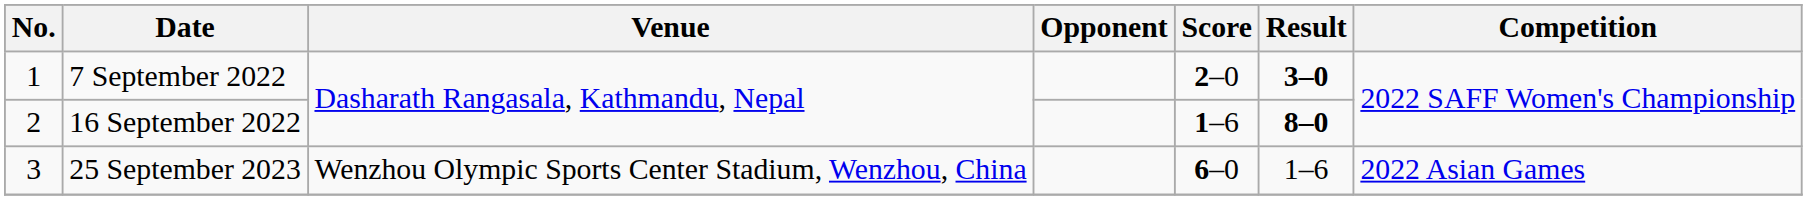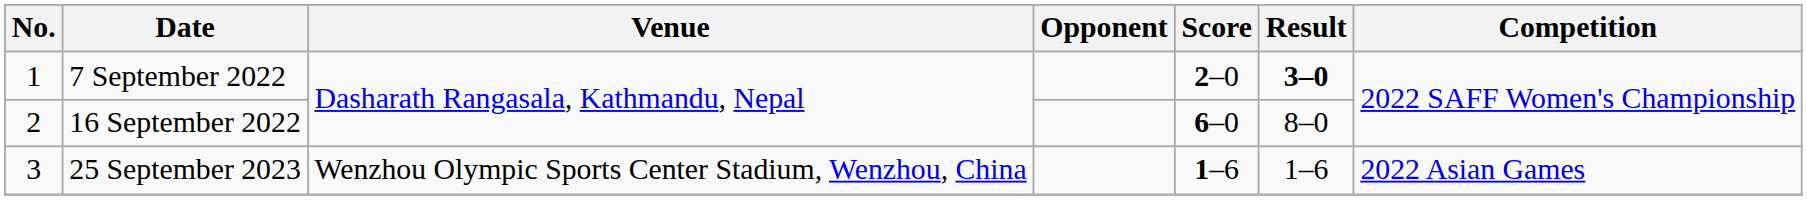 <table class="wikitable">
 <tr>
 <th>No.</th>
 <th>Date</th>
 <th>Venue</th>
 <th>Opponent</th>
 <th>Score</th>
 <th>Result</th>
 <th>Competition</th>
 </tr>
 <tr>
 <td align=center>1</td>
 <td>7 September 2022</td>
 <td rowspan="2"><a href='#'>Dasharath Rangasala</a>, <a href='#'>Kathmandu</a>, <a href='#'>Nepal</a></td>
 <td></td>
 <td align=center><strong>2</strong>–0</td>
 <td align=center><strong>3–0</strong></td>
 <td rowspan="2"><a href='#'>2022 SAFF Women's Championship</a></td>
 </tr>
 <tr>
 <td align=center>2</td>
 <td>16 September 2022</td>
 <td></td>
-<td align=center><strong>1</strong>–6</td>
-<td align=center><strong>8–0</strong></td>
+<td align=center><strong>6</strong>–0</td>
+<td align=center>8–0</td>
 </tr>
 <tr>
 <td align=center>3</td>
 <td>25 September 2023</td>
 <td>Wenzhou Olympic Sports Center Stadium, <a href='#'>Wenzhou</a>, <a href='#'>China</a></td>
 <td></td>
-<td align=center><strong>6</strong>–0</td>
+<td align=center><strong>1</strong>–6</td>
 <td align=center>1–6</td>
 <td><a href='#'>2022 Asian Games</a></td>
 </tr>
 <tr>
 </tr>
 </table>
